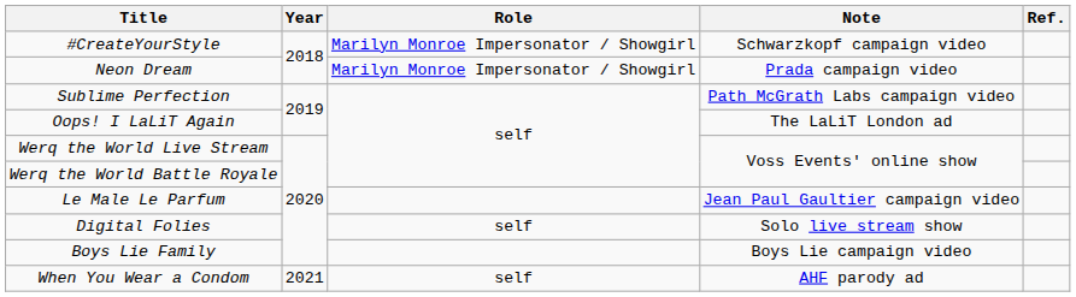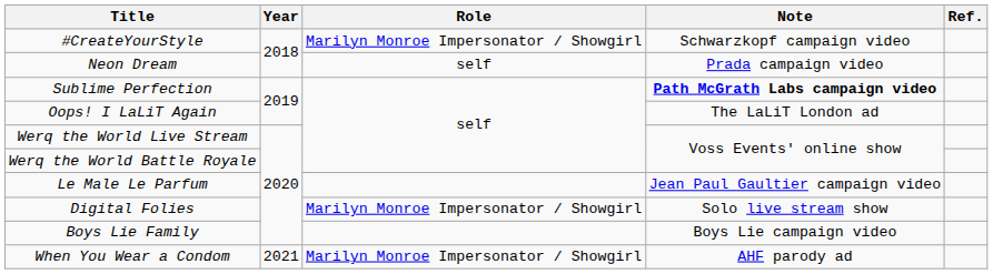 <table class="wikitable plainrowheaders" style="text-align:center;">
 <tr>
 <th>Title</th>
 <th>Year</th>
 <th>Role</th>
 <th>Note</th>
 <th>Ref.</th>
 </tr>
 <tr>
 <td><em>#CreateYourStyle</em></td>
 <td rowspan="2">2018</td>
 <td><a href='#'>Marilyn Monroe</a> Impersonator / Showgirl</td>
 <td>Schwarzkopf campaign video</td>
 <td></td>
 </tr>
 <tr>
 <td><em>Neon Dream</em></td>
-<td><a href='#'>Marilyn Monroe</a> Impersonator / Showgirl</td>
+<td>self</td>
 <td><a href='#'>Prada</a> campaign video</td>
 <td></td>
 </tr>
 <tr>
 <td><em>Sublime Perfection</em></td>
 <td rowspan="2">2019</td>
 <td rowspan="4">self</td>
-<td><a href='#'>Path McGrath</a> Labs campaign video</td>
+<td><strong><a href='#'>Path McGrath</a> Labs campaign video</strong></td>
 <td></td>
 </tr>
 <tr>
 <td><em>Oops! I LaLiT Again</em></td>
 <td>The LaLiT London ad</td>
 <td></td>
 </tr>
 <tr>
 <td><em>Werq the World Live Stream</em></td>
 <td rowspan="5">2020</td>
 <td rowspan="2">Voss Events' online show</td>
 <td></td>
 </tr>
 <tr>
 <td><em>Werq the World Battle Royale</em></td>
 <td></td>
 </tr>
 <tr>
 <td><em>Le Male Le Parfum</em></td>
 <td></td>
 <td><a href='#'>Jean Paul Gaultier</a> campaign video</td>
 <td></td>
 </tr>
 <tr>
 <td><em>Digital Folies</em></td>
-<td>self</td>
+<td><a href='#'>Marilyn Monroe</a> Impersonator / Showgirl</td>
 <td>Solo <a href='#'>live stream</a> show</td>
 <td></td>
 </tr>
 <tr>
 <td><em>Boys Lie Family</em></td>
 <td></td>
 <td>Boys Lie campaign video</td>
 <td></td>
 </tr>
 <tr>
 <td><em>When You Wear a Condom</em></td>
 <td>2021</td>
-<td>self</td>
+<td><a href='#'>Marilyn Monroe</a> Impersonator / Showgirl</td>
 <td><a href='#'>AHF</a> parody ad</td>
 <td></td>
 </tr>
 </table>
